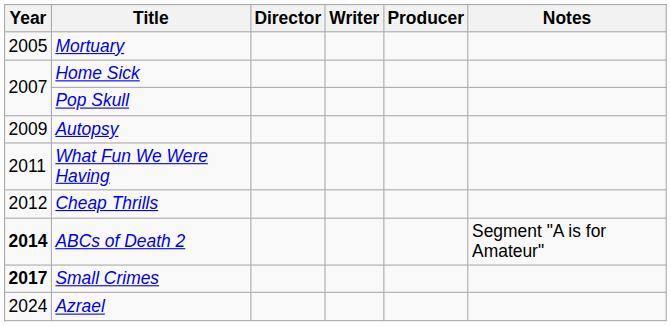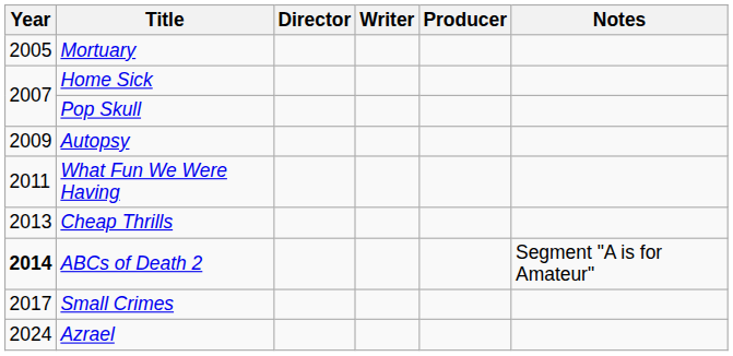 <table class="wikitable">
 <tr>
 <th>Year</th>
 <th>Title</th>
 <th>Director</th>
 <th>Writer</th>
 <th>Producer</th>
 <th>Notes</th>
 </tr>
 <tr>
 <td>2005</td>
 <td><em><a href='#'>Mortuary</a></em></td>
 <td></td>
 <td></td>
 <td></td>
 <td></td>
 </tr>
 <tr>
 <td rowspan=2>2007</td>
 <td><em><a href='#'>Home Sick</a></em></td>
 <td></td>
 <td></td>
 <td></td>
 <td></td>
 </tr>
 <tr>
 <td><em><a href='#'>Pop Skull</a></em></td>
 <td></td>
 <td></td>
 <td></td>
 <td></td>
 </tr>
 <tr>
 <td>2009</td>
 <td><em><a href='#'>Autopsy</a></em></td>
 <td></td>
 <td></td>
 <td></td>
 <td></td>
 </tr>
 <tr>
 <td>2011</td>
 <td><em><a href='#'>What Fun We Were Having</a></em></td>
 <td></td>
 <td></td>
 <td></td>
 <td></td>
 </tr>
 <tr>
-<td>2012</td>
+<td>2013</td>
 <td><em><a href='#'>Cheap Thrills</a></em></td>
 <td></td>
 <td></td>
 <td></td>
 <td></td>
 </tr>
 <tr>
 <td><strong>2014</strong></td>
 <td><em><a href='#'>ABCs of Death 2</a></em></td>
 <td></td>
 <td></td>
 <td></td>
 <td>Segment "A is for Amateur"</td>
 </tr>
 <tr>
-<td><strong>2017</strong></td>
+<td>2017</td>
 <td><em><a href='#'>Small Crimes</a></em></td>
 <td></td>
 <td></td>
 <td></td>
 <td></td>
 </tr>
 <tr>
 <td>2024</td>
 <td><em><a href='#'>Azrael</a></em></td>
 <td></td>
 <td></td>
 <td></td>
 <td></td>
 </tr>
 </table>
